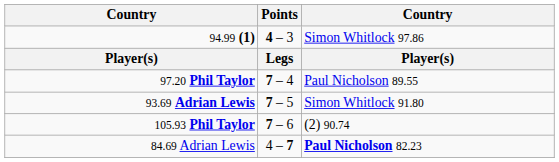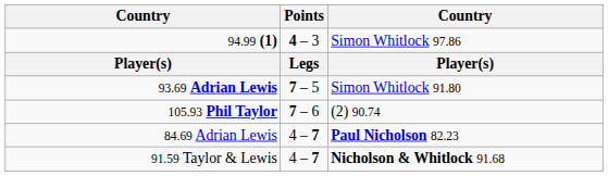 <table class="wikitable" style="margin:1em auto; text-align:center">
 <tr>
 <th width=287>Country</th>
 <th width=1>Points</th>
 <th width=287>Country</th>
 </tr>
 <tr align=left>
 <td align=right><small><span>94.99</span></small> <strong> (1)</strong></td>
 <td align=center><strong>4</strong> – 3</td>
 <td><a href='#'>Simon Whitlock</a> <small><span>97.86</span></small></td>
 </tr>
 <tr>
 <th width=287>Player(s)</th>
 <th width=1>Legs</th>
 <th width=287>Player(s)</th>
 </tr>
 <tr align=left>
-<td align=right><small><span>97.20</span></small> <strong><a href='#'>Phil Taylor</a></strong></td>
-<td align=center><strong>7</strong> – 4</td>
-<td><a href='#'>Paul Nicholson</a> <small><span>89.55</span></small></td>
-</tr>
-<tr align=left>
 <td align=right><small><span>93.69</span></small> <strong><a href='#'>Adrian Lewis</a></strong></td>
 <td align=center><strong>7</strong> – 5</td>
 <td><a href='#'>Simon Whitlock</a> <small><span>91.80</span></small></td>
 </tr>
 <tr align=left>
 <td align=right><small><span>105.93</span></small> <strong><a href='#'>Phil Taylor</a></strong></td>
 <td align=center><strong>7</strong> – 6</td>
 <td> (2) <small><span>90.74</span></small></td>
 </tr>
 <tr align=left>
 <td align=right><small><span>84.69</span></small> <a href='#'>Adrian Lewis</a></td>
 <td align=center>4 – <strong>7</strong></td>
 <td><strong><a href='#'>Paul Nicholson</a></strong> <small><span>82.23</span></small></td>
 </tr>
+<tr align=left>
+<td align=right><small><span>91.59</span></small> Taylor & Lewis</td>
+<td align=center>4 – <strong>7</strong></td>
+<td><strong>Nicholson & Whitlock</strong> <small><span>91.68</span></small></td>
+</tr>
 </table>
